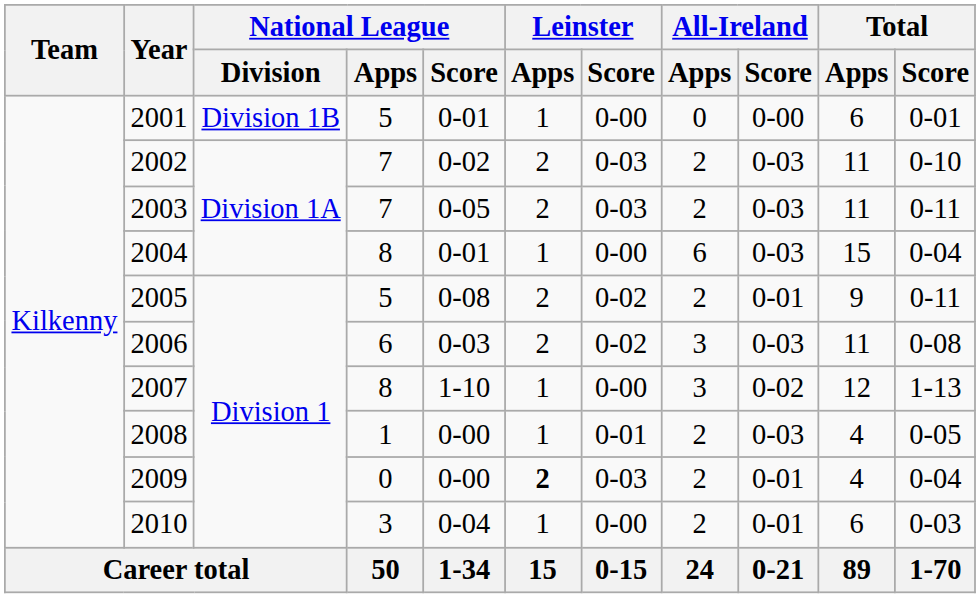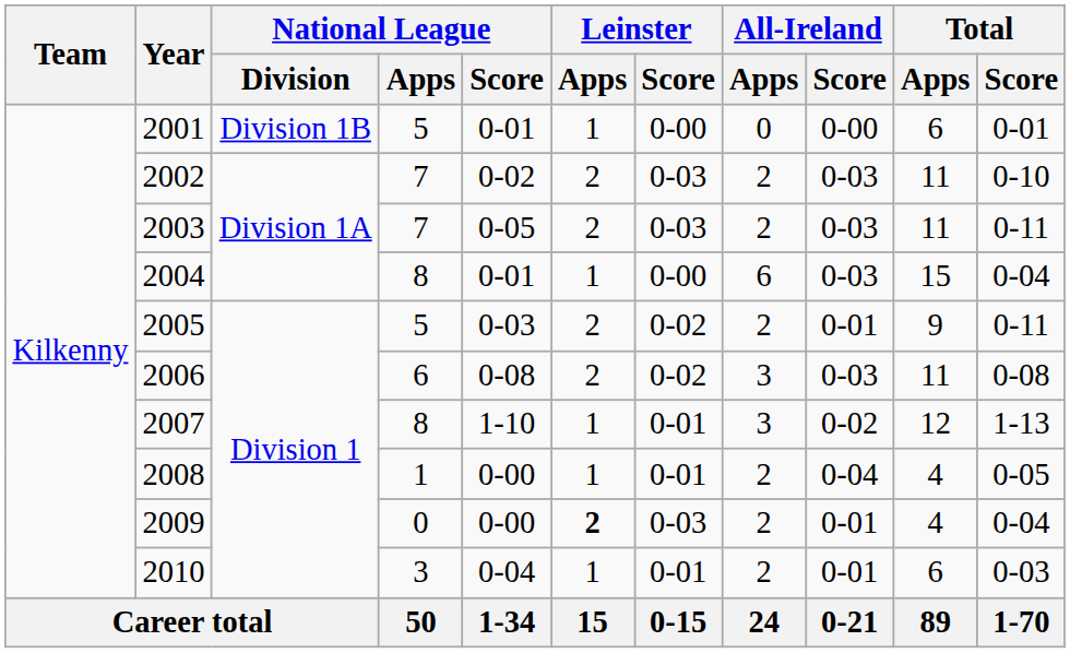 <table class="wikitable" style="text-align:center">
 <tr>
 <th rowspan="2">Team</th>
 <th rowspan="2">Year</th>
 <th colspan="3"><a href='#'>National League</a></th>
 <th colspan="2"><a href='#'>Leinster</a></th>
 <th colspan="2"><a href='#'>All-Ireland</a></th>
 <th colspan="2">Total</th>
 </tr>
 <tr>
 <th>Division</th>
 <th>Apps</th>
 <th>Score</th>
 <th>Apps</th>
 <th>Score</th>
 <th>Apps</th>
 <th>Score</th>
 <th>Apps</th>
 <th>Score</th>
 </tr>
 <tr>
 <td rowspan="10"><a href='#'>Kilkenny</a></td>
 <td>2001</td>
 <td rowspan="1"><a href='#'>Division 1B</a></td>
 <td>5</td>
 <td>0-01</td>
 <td>1</td>
 <td>0-00</td>
 <td>0</td>
 <td>0-00</td>
 <td>6</td>
 <td>0-01</td>
 </tr>
 <tr>
 <td>2002</td>
 <td rowspan="3"><a href='#'>Division 1A</a></td>
 <td>7</td>
 <td>0-02</td>
 <td>2</td>
 <td>0-03</td>
 <td>2</td>
 <td>0-03</td>
 <td>11</td>
 <td>0-10</td>
 </tr>
 <tr>
 <td>2003</td>
 <td>7</td>
 <td>0-05</td>
 <td>2</td>
 <td>0-03</td>
 <td>2</td>
 <td>0-03</td>
 <td>11</td>
 <td>0-11</td>
 </tr>
 <tr>
 <td>2004</td>
 <td>8</td>
 <td>0-01</td>
 <td>1</td>
 <td>0-00</td>
 <td>6</td>
 <td>0-03</td>
 <td>15</td>
 <td>0-04</td>
 </tr>
 <tr>
 <td>2005</td>
 <td rowspan="6"><a href='#'>Division 1</a></td>
 <td>5</td>
-<td>0-08</td>
+<td>0-03</td>
 <td>2</td>
 <td>0-02</td>
 <td>2</td>
 <td>0-01</td>
 <td>9</td>
 <td>0-11</td>
 </tr>
 <tr>
 <td>2006</td>
 <td>6</td>
-<td>0-03</td>
+<td>0-08</td>
 <td>2</td>
 <td>0-02</td>
 <td>3</td>
 <td>0-03</td>
 <td>11</td>
 <td>0-08</td>
 </tr>
 <tr>
 <td>2007</td>
 <td>8</td>
 <td>1-10</td>
 <td>1</td>
-<td>0-00</td>
+<td>0-01</td>
 <td>3</td>
 <td>0-02</td>
 <td>12</td>
 <td>1-13</td>
 </tr>
 <tr>
 <td>2008</td>
 <td>1</td>
 <td>0-00</td>
 <td>1</td>
 <td>0-01</td>
 <td>2</td>
-<td>0-03</td>
+<td>0-04</td>
 <td>4</td>
 <td>0-05</td>
 </tr>
 <tr>
 <td>2009</td>
 <td>0</td>
 <td>0-00</td>
 <td><strong>2</strong></td>
 <td>0-03</td>
 <td>2</td>
 <td>0-01</td>
 <td>4</td>
 <td>0-04</td>
 </tr>
 <tr>
 <td>2010</td>
 <td>3</td>
 <td>0-04</td>
 <td>1</td>
-<td>0-00</td>
+<td>0-01</td>
 <td>2</td>
 <td>0-01</td>
 <td>6</td>
 <td>0-03</td>
 </tr>
 <tr>
 <th colspan="3">Career total</th>
 <th>50</th>
 <th>1-34</th>
 <th>15</th>
 <th>0-15</th>
 <th>24</th>
 <th>0-21</th>
 <th>89</th>
 <th>1-70</th>
 </tr>
 </table>
